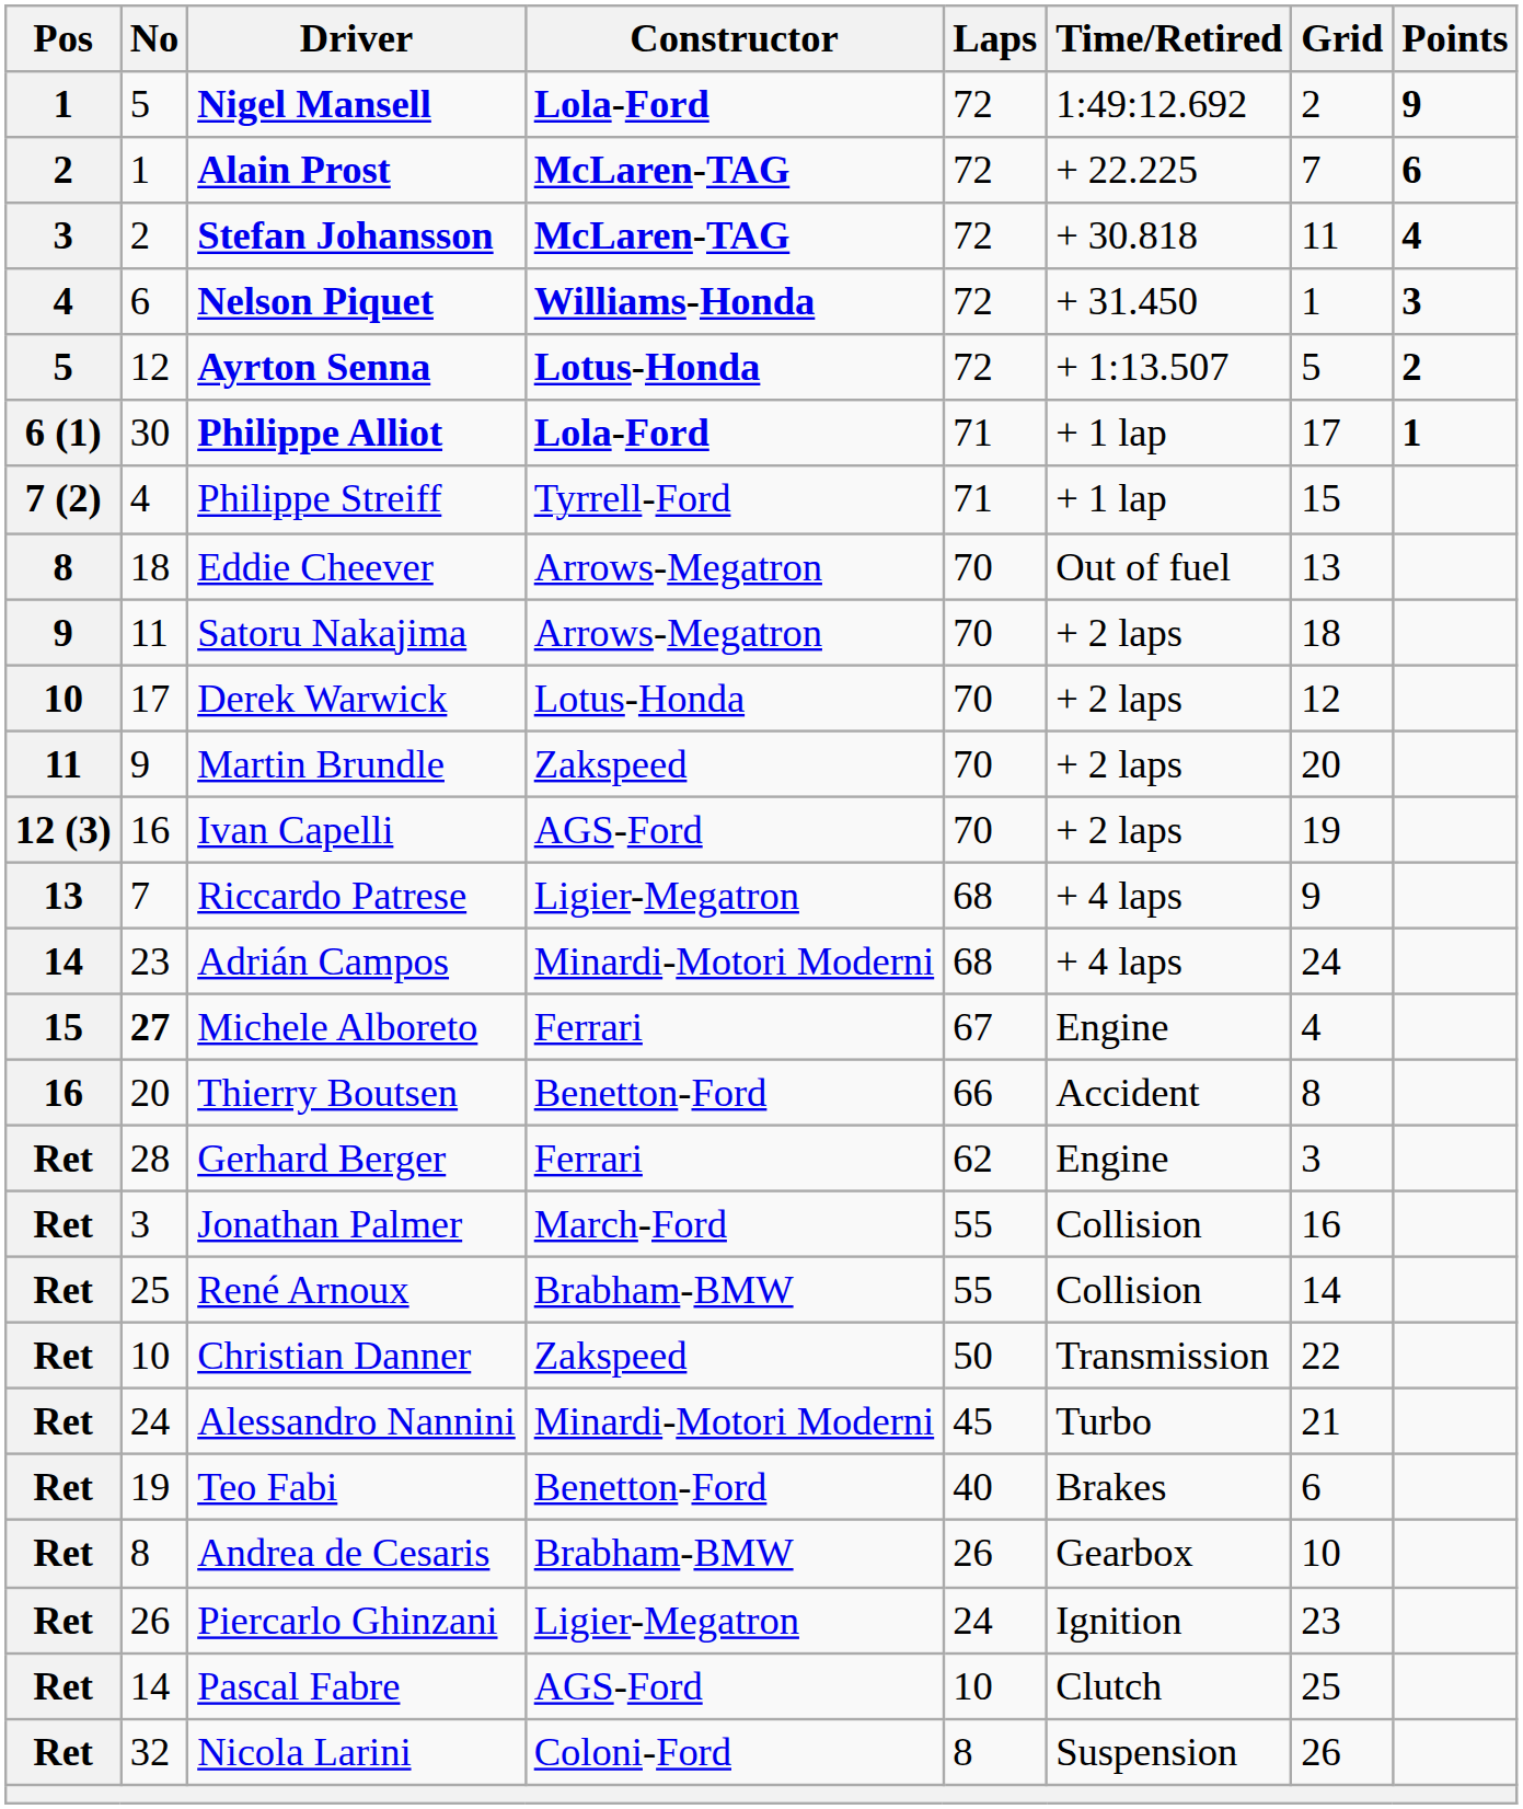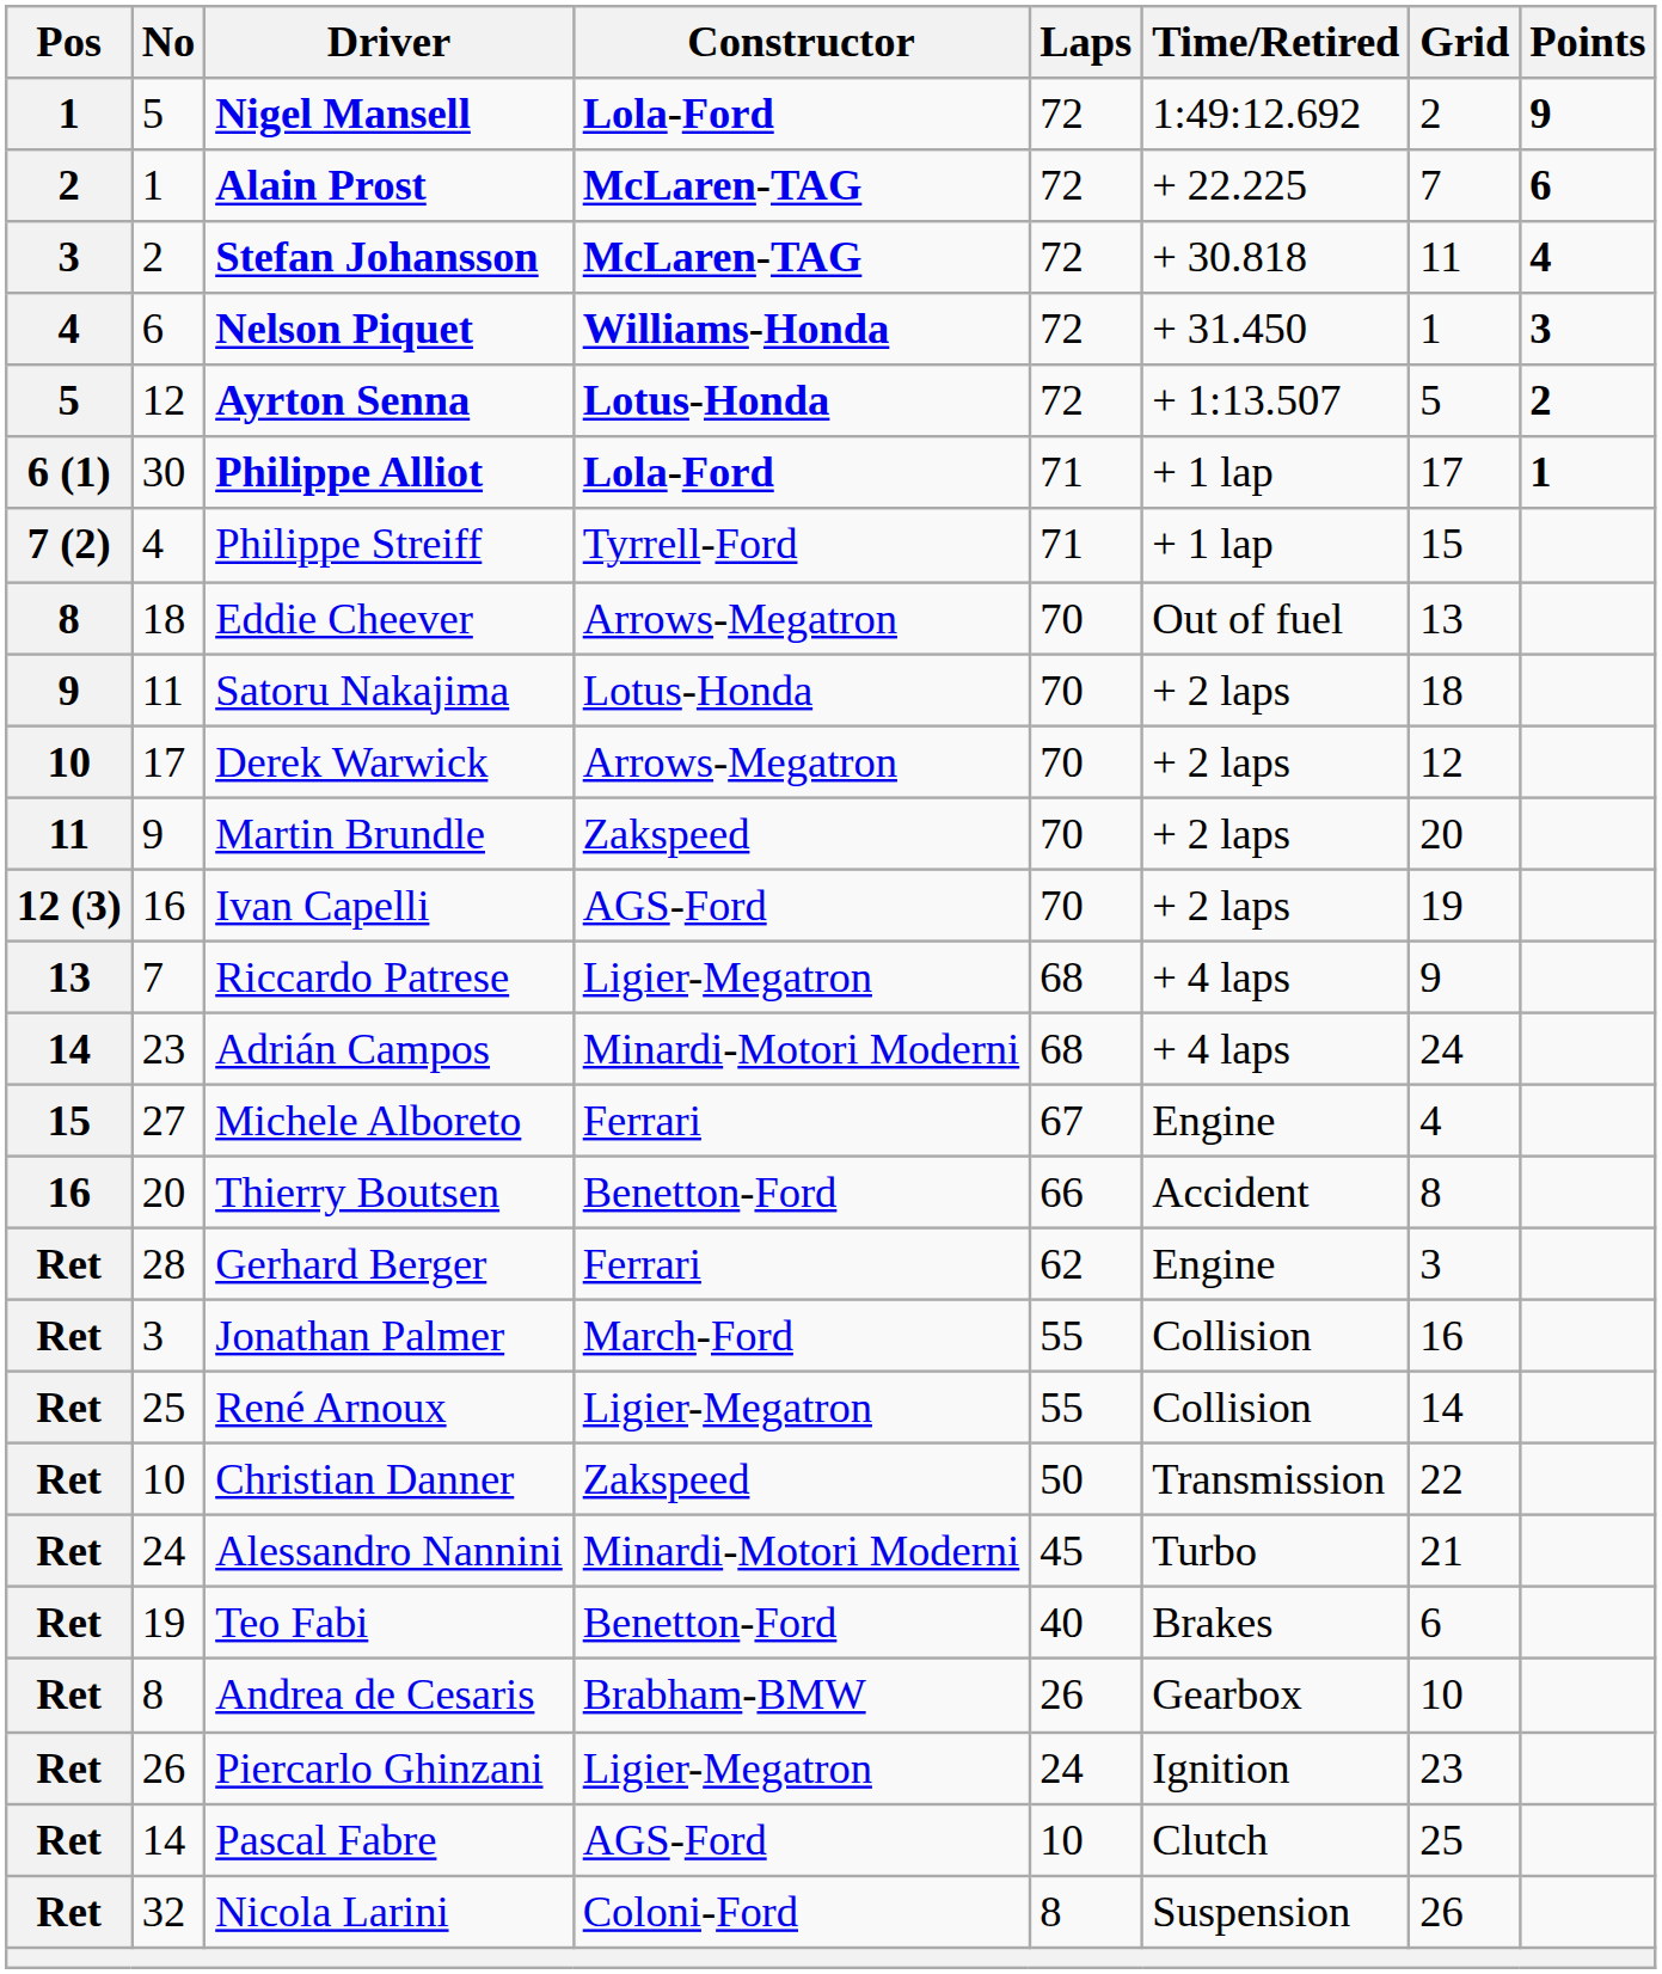 <table class="wikitable sortable" style="font-size: 95%;">
 <tr>
 <th>Pos</th>
 <th>No</th>
 <th>Driver</th>
 <th>Constructor</th>
 <th>Laps</th>
 <th>Time/Retired</th>
 <th>Grid</th>
 <th>Points</th>
 </tr>
 <tr>
 <th>1</th>
 <td>5</td>
 <td> <strong><a href='#'>Nigel Mansell</a></strong></td>
 <td><strong><a href='#'>Lola</a>-<a href='#'>Ford</a></strong></td>
 <td>72</td>
 <td>1:49:12.692</td>
 <td>2</td>
 <td><strong>9</strong></td>
 </tr>
 <tr>
 <th>2</th>
 <td>1</td>
 <td> <strong><a href='#'>Alain Prost</a></strong></td>
 <td><strong><a href='#'>McLaren</a>-<a href='#'>TAG</a></strong></td>
 <td>72</td>
 <td>+ 22.225</td>
 <td>7</td>
 <td><strong>6</strong></td>
 </tr>
 <tr>
 <th>3</th>
 <td>2</td>
 <td> <strong><a href='#'>Stefan Johansson</a></strong></td>
 <td><strong><a href='#'>McLaren</a>-<a href='#'>TAG</a></strong></td>
 <td>72</td>
 <td>+ 30.818</td>
 <td>11</td>
 <td><strong>4</strong></td>
 </tr>
 <tr>
 <th>4</th>
 <td>6</td>
 <td> <strong><a href='#'>Nelson Piquet</a></strong></td>
 <td><strong><a href='#'>Williams</a>-<a href='#'>Honda</a></strong></td>
 <td>72</td>
 <td>+ 31.450</td>
 <td>1</td>
 <td><strong>3</strong></td>
 </tr>
 <tr>
 <th>5</th>
 <td>12</td>
 <td> <strong><a href='#'>Ayrton Senna</a></strong></td>
 <td><strong><a href='#'>Lotus</a>-<a href='#'>Honda</a></strong></td>
 <td>72</td>
 <td>+ 1:13.507</td>
 <td>5</td>
 <td><strong>2</strong></td>
 </tr>
 <tr>
 <th>6 (1)</th>
 <td>30</td>
 <td> <strong><a href='#'>Philippe Alliot</a></strong></td>
 <td><strong><a href='#'>Lola</a>-<a href='#'>Ford</a></strong></td>
 <td>71</td>
 <td>+ 1 lap</td>
 <td>17</td>
 <td><strong>1</strong></td>
 </tr>
 <tr>
 <th>7 (2)</th>
 <td>4</td>
 <td> <a href='#'>Philippe Streiff</a></td>
 <td><a href='#'>Tyrrell</a>-<a href='#'>Ford</a></td>
 <td>71</td>
 <td>+ 1 lap</td>
 <td>15</td>
 <td> </td>
 </tr>
 <tr>
 <th>8</th>
 <td>18</td>
 <td> <a href='#'>Eddie Cheever</a></td>
 <td><a href='#'>Arrows</a>-<a href='#'>Megatron</a></td>
 <td>70</td>
 <td>Out of fuel</td>
 <td>13</td>
 <td> </td>
 </tr>
 <tr>
 <th>9</th>
 <td>11</td>
 <td> <a href='#'>Satoru Nakajima</a></td>
-<td><a href='#'>Arrows</a>-<a href='#'>Megatron</a></td>
+<td><a href='#'>Lotus</a>-<a href='#'>Honda</a></td>
 <td>70</td>
 <td>+ 2 laps</td>
 <td>18</td>
 <td> </td>
 </tr>
 <tr>
 <th>10</th>
 <td>17</td>
 <td> <a href='#'>Derek Warwick</a></td>
-<td><a href='#'>Lotus</a>-<a href='#'>Honda</a></td>
+<td><a href='#'>Arrows</a>-<a href='#'>Megatron</a></td>
 <td>70</td>
 <td>+ 2 laps</td>
 <td>12</td>
 <td> </td>
 </tr>
 <tr>
 <th>11</th>
 <td>9</td>
 <td> <a href='#'>Martin Brundle</a></td>
 <td><a href='#'>Zakspeed</a></td>
 <td>70</td>
 <td>+ 2 laps</td>
 <td>20</td>
 <td> </td>
 </tr>
 <tr>
 <th>12 (3)</th>
 <td>16</td>
 <td> <a href='#'>Ivan Capelli</a></td>
 <td><a href='#'>AGS</a>-<a href='#'>Ford</a></td>
 <td>70</td>
 <td>+ 2 laps</td>
 <td>19</td>
 <td> </td>
 </tr>
 <tr>
 <th>13</th>
 <td>7</td>
 <td> <a href='#'>Riccardo Patrese</a></td>
 <td><a href='#'>Ligier</a>-<a href='#'>Megatron</a></td>
 <td>68</td>
 <td>+ 4 laps</td>
 <td>9</td>
 <td> </td>
 </tr>
 <tr>
 <th>14</th>
 <td>23</td>
 <td> <a href='#'>Adrián Campos</a></td>
 <td><a href='#'>Minardi</a>-<a href='#'>Motori Moderni</a></td>
 <td>68</td>
 <td>+ 4 laps</td>
 <td>24</td>
 <td> </td>
 </tr>
 <tr>
 <th>15</th>
-<td><strong>27</strong></td>
+<td>27</td>
 <td> <a href='#'>Michele Alboreto</a></td>
 <td><a href='#'>Ferrari</a></td>
 <td>67</td>
 <td>Engine</td>
 <td>4</td>
 <td> </td>
 </tr>
 <tr>
 <th>16</th>
 <td>20</td>
 <td> <a href='#'>Thierry Boutsen</a></td>
 <td><a href='#'>Benetton</a>-<a href='#'>Ford</a></td>
 <td>66</td>
 <td>Accident</td>
 <td>8</td>
 <td> </td>
 </tr>
 <tr>
 <th>Ret</th>
 <td>28</td>
 <td> <a href='#'>Gerhard Berger</a></td>
 <td><a href='#'>Ferrari</a></td>
 <td>62</td>
 <td>Engine</td>
 <td>3</td>
 <td> </td>
 </tr>
 <tr>
 <th>Ret</th>
 <td>3</td>
 <td> <a href='#'>Jonathan Palmer</a></td>
 <td><a href='#'>March</a>-<a href='#'>Ford</a></td>
 <td>55</td>
 <td>Collision</td>
 <td>16</td>
 <td> </td>
 </tr>
 <tr>
 <th>Ret</th>
 <td>25</td>
 <td> <a href='#'>René Arnoux</a></td>
-<td><a href='#'>Brabham</a>-<a href='#'>BMW</a></td>
+<td><a href='#'>Ligier</a>-<a href='#'>Megatron</a></td>
 <td>55</td>
 <td>Collision</td>
 <td>14</td>
 <td> </td>
 </tr>
 <tr>
 <th>Ret</th>
 <td>10</td>
 <td> <a href='#'>Christian Danner</a></td>
 <td><a href='#'>Zakspeed</a></td>
 <td>50</td>
 <td>Transmission</td>
 <td>22</td>
 <td> </td>
 </tr>
 <tr>
 <th>Ret</th>
 <td>24</td>
 <td> <a href='#'>Alessandro Nannini</a></td>
 <td><a href='#'>Minardi</a>-<a href='#'>Motori Moderni</a></td>
 <td>45</td>
 <td>Turbo</td>
 <td>21</td>
 <td> </td>
 </tr>
 <tr>
 <th>Ret</th>
 <td>19</td>
 <td> <a href='#'>Teo Fabi</a></td>
 <td><a href='#'>Benetton</a>-<a href='#'>Ford</a></td>
 <td>40</td>
 <td>Brakes</td>
 <td>6</td>
 <td> </td>
 </tr>
 <tr>
 <th>Ret</th>
 <td>8</td>
 <td> <a href='#'>Andrea de Cesaris</a></td>
 <td><a href='#'>Brabham</a>-<a href='#'>BMW</a></td>
 <td>26</td>
 <td>Gearbox</td>
 <td>10</td>
 <td> </td>
 </tr>
 <tr>
 <th>Ret</th>
 <td>26</td>
 <td> <a href='#'>Piercarlo Ghinzani</a></td>
 <td><a href='#'>Ligier</a>-<a href='#'>Megatron</a></td>
 <td>24</td>
 <td>Ignition</td>
 <td>23</td>
 <td> </td>
 </tr>
 <tr>
 <th>Ret</th>
 <td>14</td>
 <td> <a href='#'>Pascal Fabre</a></td>
 <td><a href='#'>AGS</a>-<a href='#'>Ford</a></td>
 <td>10</td>
 <td>Clutch</td>
 <td>25</td>
 <td> </td>
 </tr>
 <tr>
 <th>Ret</th>
 <td>32</td>
 <td> <a href='#'>Nicola Larini</a></td>
 <td><a href='#'>Coloni</a>-<a href='#'>Ford</a></td>
 <td>8</td>
 <td>Suspension</td>
 <td>26</td>
 <td> </td>
 </tr>
 <tr>
 <th colspan="8"></th>
 </tr>
 </table>
